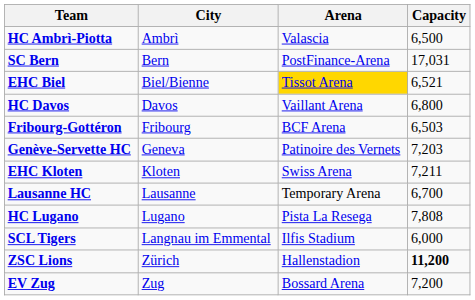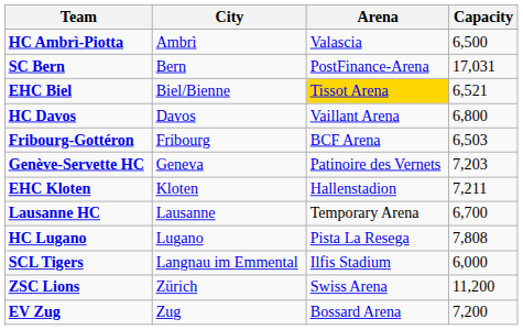 <table class="wikitable" style="text-align:left" width=60%>
 <tr>
 <th>Team</th>
 <th>City</th>
 <th>Arena</th>
 <th>Capacity</th>
 </tr>
 <tr>
 <td><strong><a href='#'>HC Ambrì-Piotta</a></strong></td>
 <td><a href='#'>Ambrì</a></td>
 <td><a href='#'>Valascia</a></td>
 <td>6,500</td>
 </tr>
 <tr>
 <td><strong><a href='#'>SC Bern</a></strong></td>
 <td><a href='#'>Bern</a></td>
 <td><a href='#'>PostFinance-Arena</a></td>
 <td>17,031</td>
 </tr>
 <tr>
 <td><strong><a href='#'>EHC Biel</a></strong></td>
 <td><a href='#'>Biel/Bienne</a></td>
 <td style="background: gold;"><a href='#'>Tissot Arena</a></td>
 <td>6,521</td>
 </tr>
 <tr>
 <td><strong><a href='#'>HC Davos</a></strong></td>
 <td><a href='#'>Davos</a></td>
 <td><a href='#'>Vaillant Arena</a></td>
 <td>6,800</td>
 </tr>
 <tr>
 <td><strong><a href='#'>Fribourg-Gottéron</a></strong></td>
 <td><a href='#'>Fribourg</a></td>
 <td><a href='#'>BCF Arena</a></td>
 <td>6,503</td>
 </tr>
 <tr>
 <td><strong><a href='#'>Genève-Servette HC</a></strong></td>
 <td><a href='#'>Geneva</a></td>
 <td><a href='#'>Patinoire des Vernets</a></td>
 <td>7,203</td>
 </tr>
 <tr>
 <td><strong><a href='#'>EHC Kloten</a></strong></td>
 <td><a href='#'>Kloten</a></td>
-<td><a href='#'>Swiss Arena</a></td>
+<td><a href='#'>Hallenstadion</a></td>
 <td>7,211</td>
 </tr>
 <tr>
 <td><strong><a href='#'>Lausanne HC</a></strong></td>
 <td><a href='#'>Lausanne</a></td>
 <td>Temporary Arena</td>
 <td>6,700</td>
 </tr>
 <tr>
 <td><strong><a href='#'>HC Lugano</a></strong></td>
 <td><a href='#'>Lugano</a></td>
 <td><a href='#'>Pista La Resega</a></td>
 <td>7,808</td>
 </tr>
 <tr>
 <td><strong><a href='#'>SCL Tigers</a></strong></td>
 <td><a href='#'>Langnau im Emmental</a></td>
 <td><a href='#'>Ilfis Stadium</a></td>
 <td>6,000</td>
 </tr>
 <tr>
 <td><strong><a href='#'>ZSC Lions</a></strong></td>
 <td><a href='#'>Zürich</a></td>
-<td><a href='#'>Hallenstadion</a></td>
-<td><strong>11,200</strong></td>
+<td><a href='#'>Swiss Arena</a></td>
+<td>11,200</td>
 </tr>
 <tr>
 <td><strong><a href='#'>EV Zug</a></strong></td>
 <td><a href='#'>Zug</a></td>
 <td><a href='#'>Bossard Arena</a></td>
 <td>7,200</td>
 </tr>
 </table>
